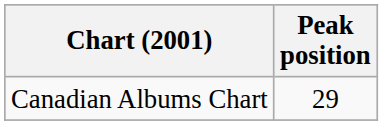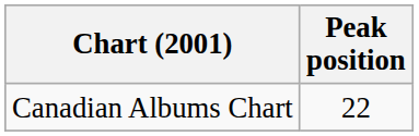 <table class="wikitable">
 <tr>
 <th>Chart (2001)</th>
 <th>Peak<br>position</th>
 </tr>
 <tr>
 <td>Canadian Albums Chart</td>
-<td style="text-align:center;">29</td>
+<td style="text-align:center;">22</td>
 </tr>
 </table>
